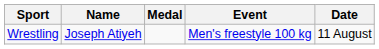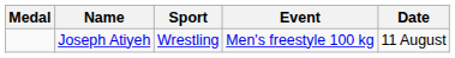 <table class="wikitable" style="font-size:90%">
 <tr>
+<th>Medal</th>
+<th>Name</th>
 <th>Sport</th>
-<th>Name</th>
-<th>Medal</th>
 <th>Event</th>
 <th>Date</th>
 </tr>
 <tr>
+<td></td>
+<td><a href='#'>Joseph Atiyeh</a></td>
 <td><a href='#'>Wrestling</a></td>
-<td><a href='#'>Joseph Atiyeh</a></td>
-<td></td>
 <td><a href='#'>Men's freestyle 100 kg</a></td>
 <td>11 August</td>
 </tr>
 </table>
